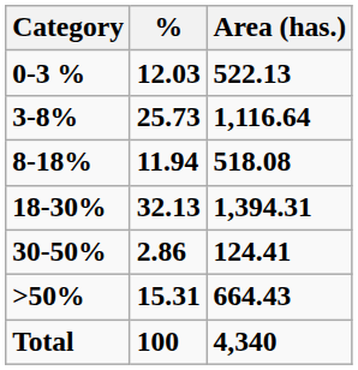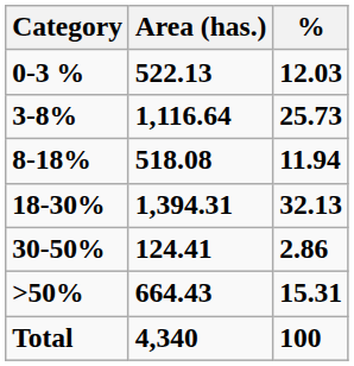 <table class="wikitable">
 <tr>
 <th>Category</th>
+<th>Area  (has.)</th>
 <th>%</th>
-<th>Area  (has.)</th>
 </tr>
 <tr>
 <td><strong>0-3 %</strong></td>
+<td><strong>522.13</strong></td>
 <td><strong>12.03</strong></td>
-<td><strong>522.13</strong></td>
 </tr>
 <tr>
 <td><strong>3-8%</strong></td>
+<td><strong>1,116.64</strong></td>
 <td><strong>25.73</strong></td>
-<td><strong>1,116.64</strong></td>
 </tr>
 <tr>
 <td><strong>8-18%</strong></td>
+<td><strong>518.08</strong></td>
 <td><strong>11.94</strong></td>
-<td><strong>518.08</strong></td>
 </tr>
 <tr>
 <td><strong>18-30%</strong></td>
+<td><strong>1,394.31</strong></td>
 <td><strong>32.13</strong></td>
-<td><strong>1,394.31</strong></td>
 </tr>
 <tr>
 <td><strong>30-50%</strong></td>
+<td><strong>124.41</strong></td>
 <td><strong>2.86</strong></td>
-<td><strong>124.41</strong></td>
 </tr>
 <tr>
 <td><strong>>50%</strong></td>
+<td><strong>664.43</strong></td>
 <td><strong>15.31</strong></td>
-<td><strong>664.43</strong></td>
 </tr>
 <tr>
 <td><strong>Total</strong></td>
+<td><strong>4,340</strong></td>
 <td><strong>100</strong></td>
-<td><strong>4,340</strong></td>
 </tr>
 </table>
